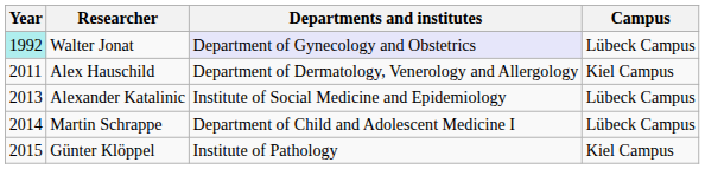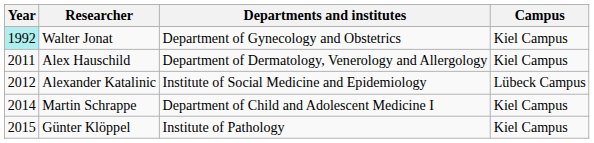 <table class="wikitable">
 <tr>
 <th>Year</th>
 <th>Researcher</th>
 <th>Departments and institutes</th>
 <th>Campus</th>
 </tr>
 <tr>
 <td style="background: paleturquoise;">1992</td>
 <td>Walter Jonat</td>
-<td style="background: lavender;">Department of Gynecology  and Obstetrics</td>
-<td>Lübeck Campus</td>
+<td>Department of Gynecology  and Obstetrics</td>
+<td>Kiel Campus</td>
 </tr>
 <tr>
 <td>2011</td>
 <td>Alex Hauschild</td>
 <td>Department of  Dermatology, Venerology and Allergology</td>
 <td>Kiel Campus</td>
 </tr>
 <tr>
-<td>2013</td>
+<td>2012</td>
 <td>Alexander Katalinic</td>
 <td>Institute of Social  Medicine and Epidemiology</td>
 <td>Lübeck Campus</td>
 </tr>
 <tr>
 <td>2014</td>
 <td>Martin Schrappe</td>
 <td>Department of Child and  Adolescent Medicine I</td>
-<td>Lübeck Campus</td>
+<td>Kiel Campus</td>
 </tr>
 <tr>
 <td>2015</td>
 <td>Günter Klöppel</td>
 <td>Institute of Pathology</td>
 <td>Kiel Campus</td>
 </tr>
 </table>
